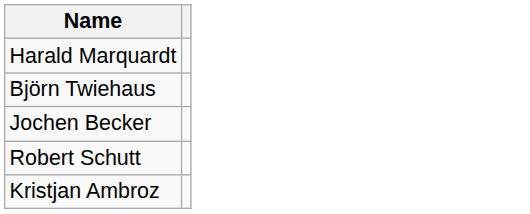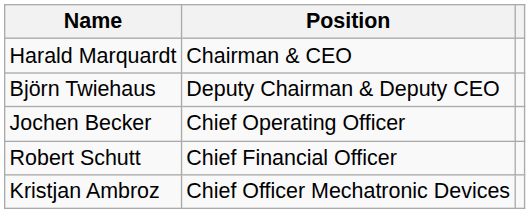 <table class="wikitable">
 <tr>
 <th>Name</th>
+<th>Position</th>
 <th></th>
 </tr>
 <tr>
 <td>Harald Marquardt</td>
+<td>Chairman & CEO</td>
 <td></td>
 </tr>
 <tr>
 <td>Björn Twiehaus</td>
+<td>Deputy Chairman & Deputy CEO</td>
 <td></td>
 </tr>
 <tr>
 <td>Jochen Becker</td>
+<td>Chief Operating Officer</td>
 <td></td>
 </tr>
 <tr>
 <td>Robert Schutt</td>
+<td>Chief Financial Officer</td>
 <td></td>
 </tr>
 <tr>
 <td>Kristjan Ambroz</td>
+<td>Chief Officer Mechatronic Devices</td>
 <td></td>
 </tr>
 </table>
